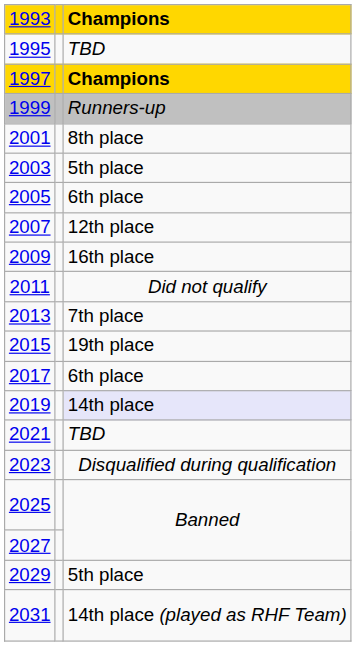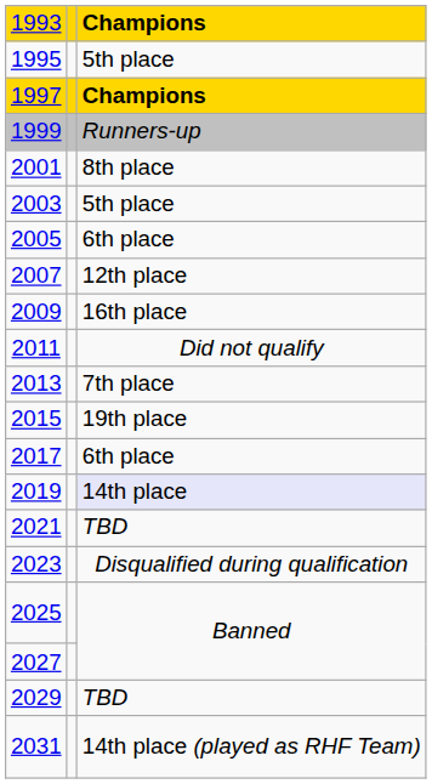 <table class="wikitable" style="text-align: center;">
 <tr bgcolor=gold>
 <td><a href='#'>1993</a></td>
 <td align=left></td>
 <td align=left><strong>Champions</strong></td>
 </tr>
 <tr>
 <td><a href='#'>1995</a></td>
 <td align=left></td>
-<td align=left><em>TBD</em></td>
+<td align=left>5th place</td>
 </tr>
 <tr bgcolor=gold>
 <td><a href='#'>1997</a></td>
 <td align=left></td>
 <td align=left><strong>Champions</strong></td>
 </tr>
 <tr bgcolor=silver>
 <td><a href='#'>1999</a></td>
 <td align=left></td>
 <td align=left><em>Runners-up</em></td>
 </tr>
 <tr>
 <td><a href='#'>2001</a></td>
 <td align=left></td>
 <td align=left>8th place</td>
 </tr>
 <tr>
 <td><a href='#'>2003</a></td>
 <td align=left></td>
 <td align=left>5th place</td>
 </tr>
 <tr>
 <td><a href='#'>2005</a></td>
 <td align=left></td>
 <td align=left>6th place</td>
 </tr>
 <tr>
 <td><a href='#'>2007</a></td>
 <td align=left></td>
 <td align=left>12th place</td>
 </tr>
 <tr>
 <td><a href='#'>2009</a></td>
 <td align=left></td>
 <td align=left>16th place</td>
 </tr>
 <tr>
 <td><a href='#'>2011</a></td>
 <td align=left></td>
 <td><em>Did not qualify</em></td>
 </tr>
 <tr>
 <td><a href='#'>2013</a></td>
 <td align=left></td>
 <td align=left>7th place</td>
 </tr>
 <tr>
 <td><a href='#'>2015</a></td>
 <td align=left></td>
 <td align=left>19th place</td>
 </tr>
 <tr>
 <td><a href='#'>2017</a></td>
 <td align=left></td>
 <td align=left>6th place</td>
 </tr>
 <tr>
 <td><a href='#'>2019</a></td>
 <td align=left><br></td>
 <td align=left style="background: lavender;">14th place</td>
 </tr>
 <tr>
 <td><a href='#'>2021</a></td>
 <td align=left></td>
 <td align=left><em>TBD</em></td>
 </tr>
 <tr>
 <td><a href='#'>2023</a></td>
 <td align=left><br></td>
 <td><em>Disqualified during qualification</em></td>
 </tr>
 <tr>
 <td><a href='#'>2025</a></td>
 <td align=left><br><br></td>
 <td rowspan=2><em>Banned</em></td>
 </tr>
 <tr>
 <td><a href='#'>2027</a></td>
 <td align=left></td>
 </tr>
 <tr>
 <td><a href='#'>2029</a></td>
 <td align=left><br></td>
-<td align=left>5th place</td>
+<td align=left><em>TBD</em></td>
 </tr>
 <tr>
 <td><a href='#'>2031</a></td>
 <td align=left><br><br></td>
 <td align=left>14th place <em>(played as RHF Team)</em></td>
 </tr>
 </table>
